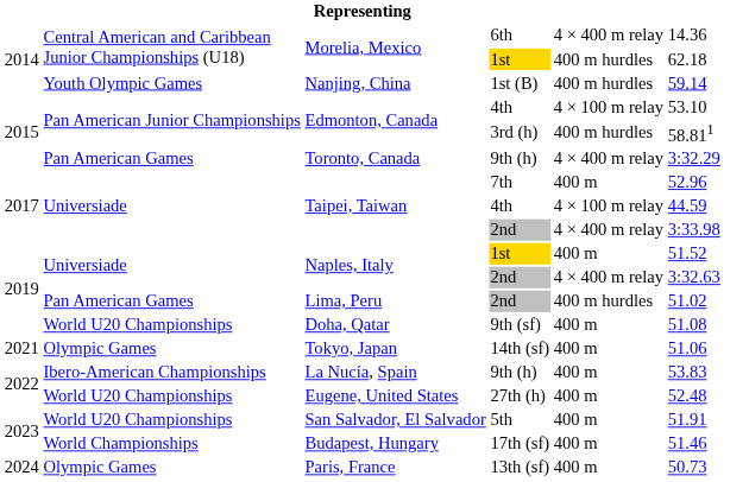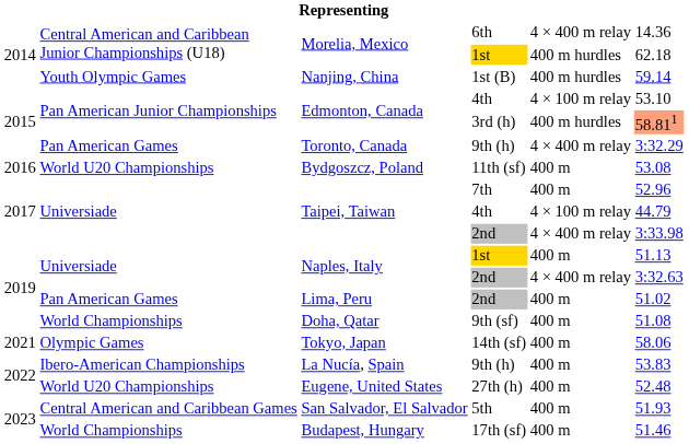 <table>
 <tr>
 <th colspan="6">Representing </th>
 </tr>
 <tr>
 <td rowspan=3>2014</td>
 <td rowspan=2><a href='#'>Central American and Caribbean<br>Junior Championships</a> (U18)</td>
 <td rowspan=2><a href='#'>Morelia, Mexico</a></td>
 <td>6th</td>
 <td>4 × 400 m relay</td>
 <td>14.36</td>
 </tr>
 <tr>
 <td bgcolor=gold>1st</td>
 <td>400 m hurdles</td>
 <td>62.18</td>
 </tr>
 <tr>
 <td><a href='#'>Youth Olympic Games</a></td>
 <td><a href='#'>Nanjing, China</a></td>
 <td>1st (B)</td>
 <td>400 m hurdles</td>
 <td><a href='#'>59.14</a></td>
 </tr>
 <tr>
 <td rowspan=3>2015</td>
 <td rowspan=2><a href='#'>Pan American Junior Championships</a></td>
 <td rowspan=2><a href='#'>Edmonton, Canada</a></td>
 <td>4th</td>
 <td>4 × 100 m relay</td>
 <td>53.10</td>
 </tr>
 <tr>
 <td>3rd (h)</td>
 <td>400 m hurdles</td>
-<td>58.81<sup>1</sup></td>
+<td style="background: lightsalmon;">58.81<sup>1</sup></td>
 </tr>
 <tr>
 <td><a href='#'>Pan American Games</a></td>
 <td><a href='#'>Toronto, Canada</a></td>
 <td>9th (h)</td>
 <td>4 × 400 m relay</td>
 <td><a href='#'>3:32.29</a></td>
+</tr>
+<tr>
+<td>2016</td>
+<td><a href='#'>World U20 Championships</a></td>
+<td><a href='#'>Bydgoszcz, Poland</a></td>
+<td>11th (sf)</td>
+<td>400 m</td>
+<td><a href='#'>53.08</a></td>
 </tr>
 <tr>
 <td rowspan=3>2017</td>
 <td rowspan=3><a href='#'>Universiade</a></td>
 <td rowspan=3><a href='#'>Taipei, Taiwan</a></td>
 <td>7th</td>
 <td>400 m</td>
 <td><a href='#'>52.96</a></td>
 </tr>
 <tr>
 <td>4th</td>
 <td>4 × 100 m relay</td>
-<td><a href='#'>44.59</a></td>
+<td><a href='#'>44.79</a></td>
 </tr>
 <tr>
 <td bgcolor=silver>2nd</td>
 <td>4 × 400 m relay</td>
 <td><a href='#'>3:33.98</a></td>
 </tr>
 <tr>
 <td rowspan=4>2019</td>
 <td rowspan=2><a href='#'>Universiade</a></td>
 <td rowspan=2><a href='#'>Naples, Italy</a></td>
 <td bgcolor=gold>1st</td>
 <td>400 m</td>
-<td><a href='#'>51.52</a></td>
+<td><a href='#'>51.13</a></td>
 </tr>
 <tr>
 <td bgcolor=silver>2nd</td>
 <td>4 × 400 m relay</td>
 <td><a href='#'>3:32.63</a></td>
 </tr>
 <tr>
 <td><a href='#'>Pan American Games</a></td>
 <td><a href='#'>Lima, Peru</a></td>
 <td bgcolor=silver>2nd</td>
-<td>400 m hurdles</td>
+<td>400 m</td>
 <td><a href='#'>51.02</a></td>
 </tr>
 <tr>
-<td><a href='#'>World U20 Championships</a></td>
+<td><a href='#'>World Championships</a></td>
 <td><a href='#'>Doha, Qatar</a></td>
 <td>9th (sf)</td>
 <td>400 m</td>
 <td><a href='#'>51.08</a></td>
 </tr>
 <tr>
 <td>2021</td>
 <td><a href='#'>Olympic Games</a></td>
 <td><a href='#'>Tokyo, Japan</a></td>
 <td>14th (sf)</td>
 <td>400 m</td>
-<td><a href='#'>51.06</a></td>
+<td><a href='#'>58.06</a></td>
 </tr>
 <tr>
 <td rowspan=2>2022</td>
 <td><a href='#'>Ibero-American Championships</a></td>
 <td><a href='#'>La Nucía</a>, <a href='#'>Spain</a></td>
 <td>9th (h)</td>
 <td>400 m</td>
 <td><a href='#'>53.83</a></td>
 </tr>
 <tr>
 <td><a href='#'>World U20 Championships</a></td>
 <td><a href='#'>Eugene, United States</a></td>
 <td>27th (h)</td>
 <td>400 m</td>
 <td><a href='#'>52.48</a></td>
 </tr>
 <tr>
 <td rowspan=2>2023</td>
-<td><a href='#'>World U20 Championships</a></td>
+<td><a href='#'>Central American and Caribbean Games</a></td>
 <td><a href='#'>San Salvador, El Salvador</a></td>
 <td>5th</td>
 <td>400 m</td>
-<td><a href='#'>51.91</a></td>
+<td><a href='#'>51.93</a></td>
 </tr>
 <tr>
 <td><a href='#'>World Championships</a></td>
 <td><a href='#'>Budapest, Hungary</a></td>
 <td>17th (sf)</td>
 <td>400 m</td>
 <td><a href='#'>51.46</a></td>
 </tr>
-<tr>
-<td>2024</td>
-<td><a href='#'>Olympic Games</a></td>
-<td><a href='#'>Paris, France</a></td>
-<td>13th (sf)</td>
-<td>400 m</td>
-<td><a href='#'>50.73</a></td>
-</tr>
 </table>
